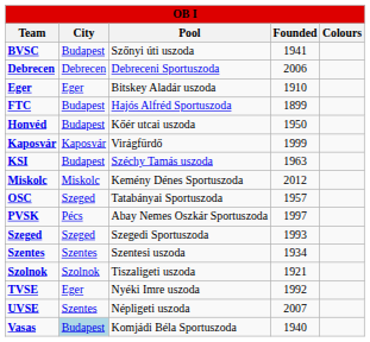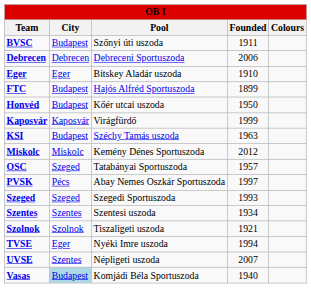 <table class="wikitable sortable">
 <tr>
 <td bgcolor=#DD0000 align="center" colspan="17"><strong><span>OB I</span></strong></td>
 </tr>
 <tr>
 <th>Team</th>
 <th>City</th>
 <th>Pool</th>
 <th>Founded</th>
 <th>Colours</th>
 </tr>
 <tr>
 <td><strong><a href='#'>BVSC</a></strong></td>
 <td><a href='#'>Budapest</a></td>
 <td>Szőnyi úti uszoda</td>
-<td style="text-align: center;">1941</td>
+<td style="text-align: center;">1911</td>
 <td style="text-align: center;"> </td>
 </tr>
 <tr>
 <td><strong><a href='#'>Debrecen</a></strong></td>
 <td><a href='#'>Debrecen</a></td>
 <td><a href='#'>Debreceni Sportuszoda</a></td>
 <td style="text-align: center;">2006</td>
 <td style="text-align: center;"> </td>
 </tr>
 <tr>
 <td><strong><a href='#'>Eger</a></strong></td>
 <td><a href='#'>Eger</a></td>
 <td>Bitskey Aladár uszoda</td>
 <td style="text-align: center;">1910</td>
 <td style="text-align: center;"> </td>
 </tr>
 <tr>
 <td><strong><a href='#'>FTC</a></strong></td>
 <td><a href='#'>Budapest</a></td>
 <td><a href='#'>Hajós Alfréd Sportuszoda</a></td>
 <td style="text-align: center;">1899</td>
 <td style="text-align: center;"> </td>
 </tr>
 <tr>
 <td><strong><a href='#'>Honvéd</a></strong></td>
 <td><a href='#'>Budapest</a></td>
 <td>Kőér utcai uszoda</td>
 <td style="text-align: center;">1950</td>
 <td style="text-align: center;">  </td>
 </tr>
 <tr>
 <td><strong><a href='#'>Kaposvár</a></strong></td>
 <td><a href='#'>Kaposvár</a></td>
 <td>Virágfürdő</td>
 <td style="text-align: center;">1999</td>
 <td style="text-align: center;"> </td>
 </tr>
 <tr>
 <td><strong><a href='#'>KSI</a></strong></td>
 <td><a href='#'>Budapest</a></td>
 <td><a href='#'>Széchy Tamás uszoda</a></td>
 <td style="text-align: center;">1963</td>
 <td style="text-align: center;"> </td>
 </tr>
 <tr>
 <td><strong><a href='#'>Miskolc</a></strong></td>
 <td><a href='#'>Miskolc</a></td>
 <td>Kemény Dénes Sportuszoda</td>
 <td style="text-align: center;">2012</td>
 <td style="text-align: center;"> </td>
 </tr>
 <tr>
 <td><strong><a href='#'>OSC</a></strong></td>
 <td><a href='#'>Szeged</a></td>
 <td>Tatabányai Sportuszoda</td>
 <td style="text-align: center;">1957</td>
 <td style="text-align: center;"> </td>
 </tr>
 <tr>
 <td><strong><a href='#'>PVSK</a></strong></td>
 <td><a href='#'>Pécs</a></td>
 <td>Abay Nemes Oszkár Sportuszoda</td>
 <td style="text-align: center;">1997</td>
 <td style="text-align: center;"> </td>
 </tr>
 <tr>
 <td><strong><a href='#'>Szeged</a></strong></td>
 <td><a href='#'>Szeged</a></td>
 <td>Szegedi Sportuszoda</td>
 <td style="text-align: center;">1993</td>
 <td style="text-align: center;">  </td>
 </tr>
 <tr>
 <td><strong><a href='#'>Szentes</a></strong></td>
 <td><a href='#'>Szentes</a></td>
 <td>Szentesi uszoda</td>
 <td style="text-align: center;">1934</td>
 <td style="text-align: center;"> </td>
 </tr>
 <tr>
 <td><strong><a href='#'>Szolnok</a></strong></td>
 <td><a href='#'>Szolnok</a></td>
 <td>Tiszaligeti uszoda</td>
 <td style="text-align: center;">1921</td>
 <td style="text-align: center;"> </td>
 </tr>
 <tr>
 <td><strong><a href='#'>TVSE</a></strong></td>
 <td><a href='#'>Eger</a></td>
 <td>Nyéki Imre uszoda</td>
-<td style="text-align: center;">1992</td>
+<td style="text-align: center;">1994</td>
 <td style="text-align: center;"> </td>
 </tr>
 <tr>
 <td><strong><a href='#'>UVSE</a></strong></td>
 <td><a href='#'>Szentes</a></td>
 <td>Népligeti uszoda</td>
 <td style="text-align: center;">2007</td>
 <td style="text-align: center;"> </td>
 </tr>
 <tr>
 <td><strong><a href='#'>Vasas</a></strong></td>
 <td style="background: lightblue;"><a href='#'>Budapest</a></td>
 <td>Komjádi Béla Sportuszoda</td>
 <td style="text-align: center;">1940</td>
 <td style="text-align: center;"> </td>
 </tr>
 </table>
